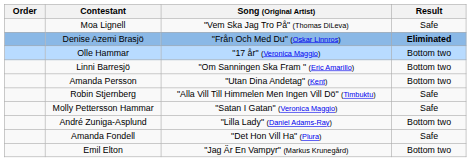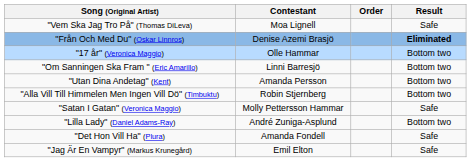 <table class="wikitable" style="font-size:90%; width:60%; text-align: center;">
 <tr>
+<th style="width:32%;">Song <small>(Original Artist)</small></th>
+<th style="width:16%;">Contestant</th>
 <th style="width:05%;">Order</th>
-<th style="width:16%;">Contestant</th>
-<th style="width:32%;">Song <small>(Original Artist)</small></th>
 <th style="width:10%;">Result</th>
 </tr>
 <tr>
+<td>"Vem Ska Jag Tro På" <small>(Thomas DiLeva)</small></td>
+<td>Moa Lignell</td>
 <td></td>
-<td>Moa Lignell</td>
-<td>"Vem Ska Jag Tro På" <small>(Thomas DiLeva)</small></td>
 <td>Safe</td>
 </tr>
 <tr style="background:#8ab8e6;">
+<td>"Från Och Med Du" <small>(<a href='#'>Oskar Linnros</a>)</small></td>
+<td>Denise Azemi Brasjö</td>
 <td></td>
-<td>Denise Azemi Brasjö</td>
-<td>"Från Och Med Du" <small>(<a href='#'>Oskar Linnros</a>)</small></td>
 <td><strong>Eliminated</strong></td>
 </tr>
 <tr style="background:#b8dbff;">
+<td>"17 år" <small>(<a href='#'>Veronica Maggio</a>)</small></td>
+<td>Olle Hammar</td>
 <td></td>
-<td>Olle Hammar</td>
-<td>"17 år" <small>(<a href='#'>Veronica Maggio</a>)</small></td>
 <td>Bottom two</td>
 </tr>
 <tr>
+<td>"Om Sanningen Ska Fram " <small>(<a href='#'>Eric Amarillo</a>)</small></td>
+<td>Linni Barresjö</td>
 <td></td>
-<td>Linni Barresjö</td>
-<td>"Om Sanningen Ska Fram " <small>(<a href='#'>Eric Amarillo</a>)</small></td>
 <td>Bottom two</td>
 </tr>
 <tr>
+<td>"Utan Dina Andetag" <small>(<a href='#'>Kent</a>)</small></td>
+<td>Amanda Persson</td>
 <td></td>
-<td>Amanda Persson</td>
-<td>"Utan Dina Andetag" <small>(<a href='#'>Kent</a>)</small></td>
 <td>Bottom two</td>
 </tr>
 <tr>
+<td>"Alla Vill Till Himmelen Men Ingen Vill Dö" <small>(<a href='#'>Timbuktu</a>)</small></td>
+<td>Robin Stjernberg</td>
 <td></td>
-<td>Robin Stjernberg</td>
-<td>"Alla Vill Till Himmelen Men Ingen Vill Dö" <small>(<a href='#'>Timbuktu</a>)</small></td>
+<td>Bottom two</td>
+</tr>
+<tr>
+<td>"Satan I Gatan" <small>(<a href='#'>Veronica Maggio</a>)</small></td>
+<td>Molly Pettersson Hammar</td>
+<td></td>
 <td>Safe</td>
 </tr>
 <tr>
+<td>"Lilla Lady" <small>(<a href='#'>Daniel Adams-Ray</a>)</small></td>
+<td>André Zuniga-Asplund</td>
 <td></td>
-<td>Molly Pettersson Hammar</td>
-<td>"Satan I Gatan" <small>(<a href='#'>Veronica Maggio</a>)</small></td>
+<td>Bottom two</td>
+</tr>
+<tr>
+<td>"Det Hon Vill Ha" <small>(<a href='#'>Plura</a>)</small></td>
+<td>Amanda Fondell</td>
+<td></td>
 <td>Safe</td>
 </tr>
 <tr>
+<td>"Jag Är En Vampyr" <small>(Markus Krunegård)</small></td>
+<td>Emil Elton</td>
 <td></td>
-<td>André Zuniga-Asplund</td>
-<td>"Lilla Lady" <small>(<a href='#'>Daniel Adams-Ray</a>)</small></td>
-<td>Bottom two</td>
-</tr>
-<tr>
-<td></td>
-<td>Amanda Fondell</td>
-<td>"Det Hon Vill Ha" <small>(<a href='#'>Plura</a>)</small></td>
 <td>Safe</td>
 </tr>
-<tr>
-<td></td>
-<td>Emil Elton</td>
-<td>"Jag Är En Vampyr" <small>(Markus Krunegård)</small></td>
-<td>Bottom two</td>
-</tr>
 </table>
